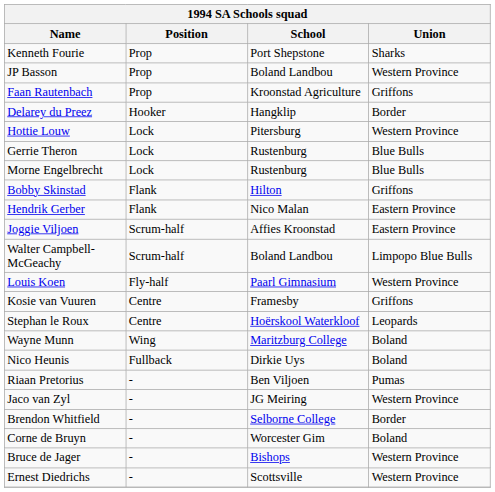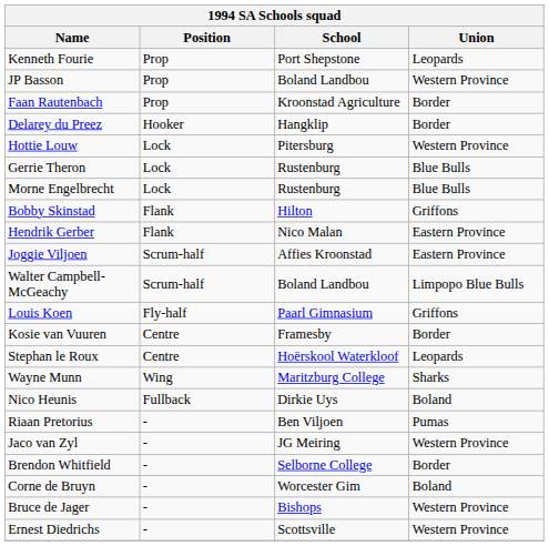 <table class="wikitable" style="text-align:left; width:50%">
 <tr>
 <th colspan="100%">1994 SA Schools squad</th>
 </tr>
 <tr>
 <th style="width:25%;">Name</th>
 <th style="width:25%;">Position</th>
 <th style="width:25%;">School</th>
 <th style="width:25%;">Union</th>
 </tr>
 <tr>
 <td>Kenneth Fourie</td>
 <td>Prop</td>
 <td>Port Shepstone</td>
-<td>Sharks</td>
+<td>Leopards</td>
 </tr>
 <tr>
 <td>JP Basson</td>
 <td>Prop</td>
 <td>Boland Landbou</td>
 <td>Western Province</td>
 </tr>
 <tr>
 <td><a href='#'>Faan Rautenbach</a></td>
 <td>Prop</td>
 <td>Kroonstad Agriculture</td>
-<td>Griffons</td>
+<td>Border</td>
 </tr>
 <tr>
 <td><a href='#'>Delarey du Preez</a></td>
 <td>Hooker</td>
 <td>Hangklip</td>
 <td>Border</td>
 </tr>
 <tr>
 <td><a href='#'>Hottie Louw</a></td>
 <td>Lock</td>
 <td>Pitersburg</td>
 <td>Western Province</td>
 </tr>
 <tr>
 <td>Gerrie Theron</td>
 <td>Lock</td>
 <td>Rustenburg</td>
 <td>Blue Bulls</td>
 </tr>
 <tr>
 <td>Morne Engelbrecht</td>
 <td>Lock</td>
 <td>Rustenburg</td>
 <td>Blue Bulls</td>
 </tr>
 <tr>
 <td><a href='#'>Bobby Skinstad</a></td>
 <td>Flank</td>
 <td><a href='#'>Hilton</a></td>
 <td>Griffons</td>
 </tr>
 <tr>
 <td><a href='#'>Hendrik Gerber</a></td>
 <td>Flank</td>
 <td>Nico Malan</td>
 <td>Eastern Province</td>
 </tr>
 <tr>
 <td><a href='#'>Joggie Viljoen</a></td>
 <td>Scrum-half</td>
 <td>Affies Kroonstad</td>
 <td>Eastern Province</td>
 </tr>
 <tr>
 <td>Walter Campbell-McGeachy</td>
 <td>Scrum-half</td>
 <td>Boland Landbou</td>
 <td>Limpopo Blue Bulls</td>
 </tr>
 <tr>
 <td><a href='#'>Louis Koen</a></td>
 <td>Fly-half</td>
 <td><a href='#'>Paarl Gimnasium</a></td>
-<td>Western Province</td>
+<td>Griffons</td>
 </tr>
 <tr>
 <td>Kosie van Vuuren</td>
 <td>Centre</td>
 <td>Framesby</td>
-<td>Griffons</td>
+<td>Border</td>
 </tr>
 <tr>
 <td>Stephan le Roux</td>
 <td>Centre</td>
 <td><a href='#'>Hoërskool Waterkloof</a></td>
 <td>Leopards</td>
 </tr>
 <tr>
 <td>Wayne Munn</td>
 <td>Wing</td>
 <td><a href='#'>Maritzburg College</a></td>
-<td>Boland</td>
+<td>Sharks</td>
 </tr>
 <tr>
 <td>Nico Heunis</td>
 <td>Fullback</td>
 <td>Dirkie Uys</td>
 <td>Boland</td>
 </tr>
 <tr>
 <td>Riaan Pretorius</td>
 <td>-</td>
 <td>Ben Viljoen</td>
 <td>Pumas</td>
 </tr>
 <tr>
 <td>Jaco van Zyl</td>
 <td>-</td>
 <td>JG Meiring</td>
 <td>Western Province</td>
 </tr>
 <tr>
 <td>Brendon Whitfield</td>
 <td>-</td>
 <td><a href='#'>Selborne College</a></td>
 <td>Border</td>
 </tr>
 <tr>
 <td>Corne de Bruyn</td>
 <td>-</td>
 <td>Worcester Gim</td>
 <td>Boland</td>
 </tr>
 <tr>
 <td>Bruce de Jager</td>
 <td>-</td>
 <td><a href='#'>Bishops</a></td>
 <td>Western Province</td>
 </tr>
 <tr>
 <td>Ernest Diedrichs</td>
 <td>-</td>
 <td>Scottsville</td>
 <td>Western Province</td>
 </tr>
 <tr>
 </tr>
 </table>
